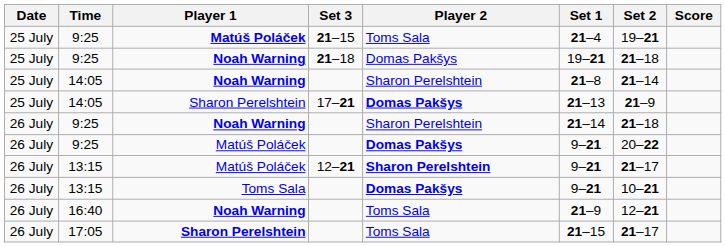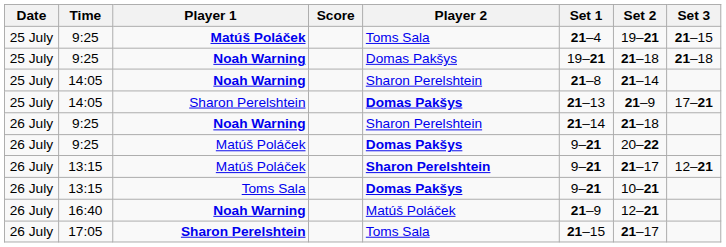 <table class="wikitable" style="font-size:90%; text-align:center">
 <tr>
 <th width="50">Date</th>
 <th width="50">Time</th>
 <th width="200">Player 1</th>
-<th width="50">Set 3</th>
+<th width="50">Score</th>
 <th width="200">Player 2</th>
 <th width="50">Set 1</th>
 <th width="50">Set 2</th>
-<th width="50">Score</th>
+<th width="50">Set 3</th>
 </tr>
 <tr>
 <td>25 July</td>
 <td>9:25</td>
 <td align="right"><strong><a href='#'>Matúš Poláček</a> </strong></td>
-<td><strong>21</strong>–15</td>
+<td></td>
 <td align="left"> <a href='#'>Toms Sala</a></td>
 <td><strong>21</strong>–4</td>
 <td>19–<strong>21</strong></td>
-<td></td>
+<td><strong>21</strong>–15</td>
 </tr>
 <tr>
 <td>25 July</td>
 <td>9:25</td>
 <td align="right"><strong><a href='#'>Noah Warning</a> </strong></td>
-<td><strong>21</strong>–18</td>
+<td></td>
 <td align="left"> <a href='#'>Domas Pakšys</a></td>
 <td>19–<strong>21</strong></td>
 <td><strong>21</strong>–18</td>
-<td></td>
+<td><strong>21</strong>–18</td>
 </tr>
 <tr>
 <td>25 July</td>
 <td>14:05</td>
 <td align="right"><strong><a href='#'>Noah Warning</a> </strong></td>
 <td></td>
 <td align="left"> <a href='#'>Sharon Perelshtein</a></td>
 <td><strong>21</strong>–8</td>
 <td><strong>21</strong>–14</td>
 <td></td>
 </tr>
 <tr>
 <td>25 July</td>
 <td>14:05</td>
 <td align="right"><a href='#'>Sharon Perelshtein</a> </td>
-<td>17–<strong>21</strong></td>
+<td></td>
 <td align="left"><strong> <a href='#'>Domas Pakšys</a></strong></td>
 <td><strong>21</strong>–13</td>
 <td><strong>21</strong>–9</td>
-<td></td>
+<td>17–<strong>21</strong></td>
 </tr>
 <tr>
 <td>26 July</td>
 <td>9:25</td>
 <td align="right"><strong><a href='#'>Noah Warning</a> </strong></td>
 <td></td>
 <td align="left"> <a href='#'>Sharon Perelshtein</a></td>
 <td><strong>21</strong>–14</td>
 <td><strong>21</strong>–18</td>
 <td></td>
 </tr>
 <tr>
 <td>26 July</td>
 <td>9:25</td>
 <td align="right"><a href='#'>Matúš Poláček</a> </td>
 <td></td>
 <td align="left"><strong> <a href='#'>Domas Pakšys</a></strong></td>
 <td>9–<strong>21</strong></td>
 <td>20–<strong>22</strong></td>
 <td></td>
 </tr>
 <tr>
 <td>26 July</td>
 <td>13:15</td>
 <td align="right"><a href='#'>Matúš Poláček</a> </td>
-<td>12–<strong>21</strong></td>
+<td></td>
 <td align="left"><strong> <a href='#'>Sharon Perelshtein</a></strong></td>
 <td>9–<strong>21</strong></td>
 <td><strong>21</strong>–17</td>
-<td></td>
+<td>12–<strong>21</strong></td>
 </tr>
 <tr>
 <td>26 July</td>
 <td>13:15</td>
 <td align="right"><a href='#'>Toms Sala</a> </td>
 <td></td>
 <td align="left"><strong> <a href='#'>Domas Pakšys</a></strong></td>
 <td>9–<strong>21</strong></td>
 <td>10–<strong>21</strong></td>
 <td></td>
 </tr>
 <tr>
 <td>26 July</td>
 <td>16:40</td>
 <td align="right"><strong><a href='#'>Noah Warning</a> </strong></td>
 <td></td>
-<td align="left"> <a href='#'>Toms Sala</a></td>
+<td align="left"> <a href='#'>Matúš Poláček</a></td>
 <td><strong>21</strong>–9</td>
 <td>12–<strong>21</strong></td>
 <td></td>
 </tr>
 <tr>
 <td>26 July</td>
 <td>17:05</td>
 <td align="right"><strong><a href='#'>Sharon Perelshtein</a> </strong></td>
 <td></td>
 <td align="left"> <a href='#'>Toms Sala</a></td>
 <td><strong>21</strong>–15</td>
 <td><strong>21</strong>–17</td>
 <td></td>
 </tr>
 </table>
